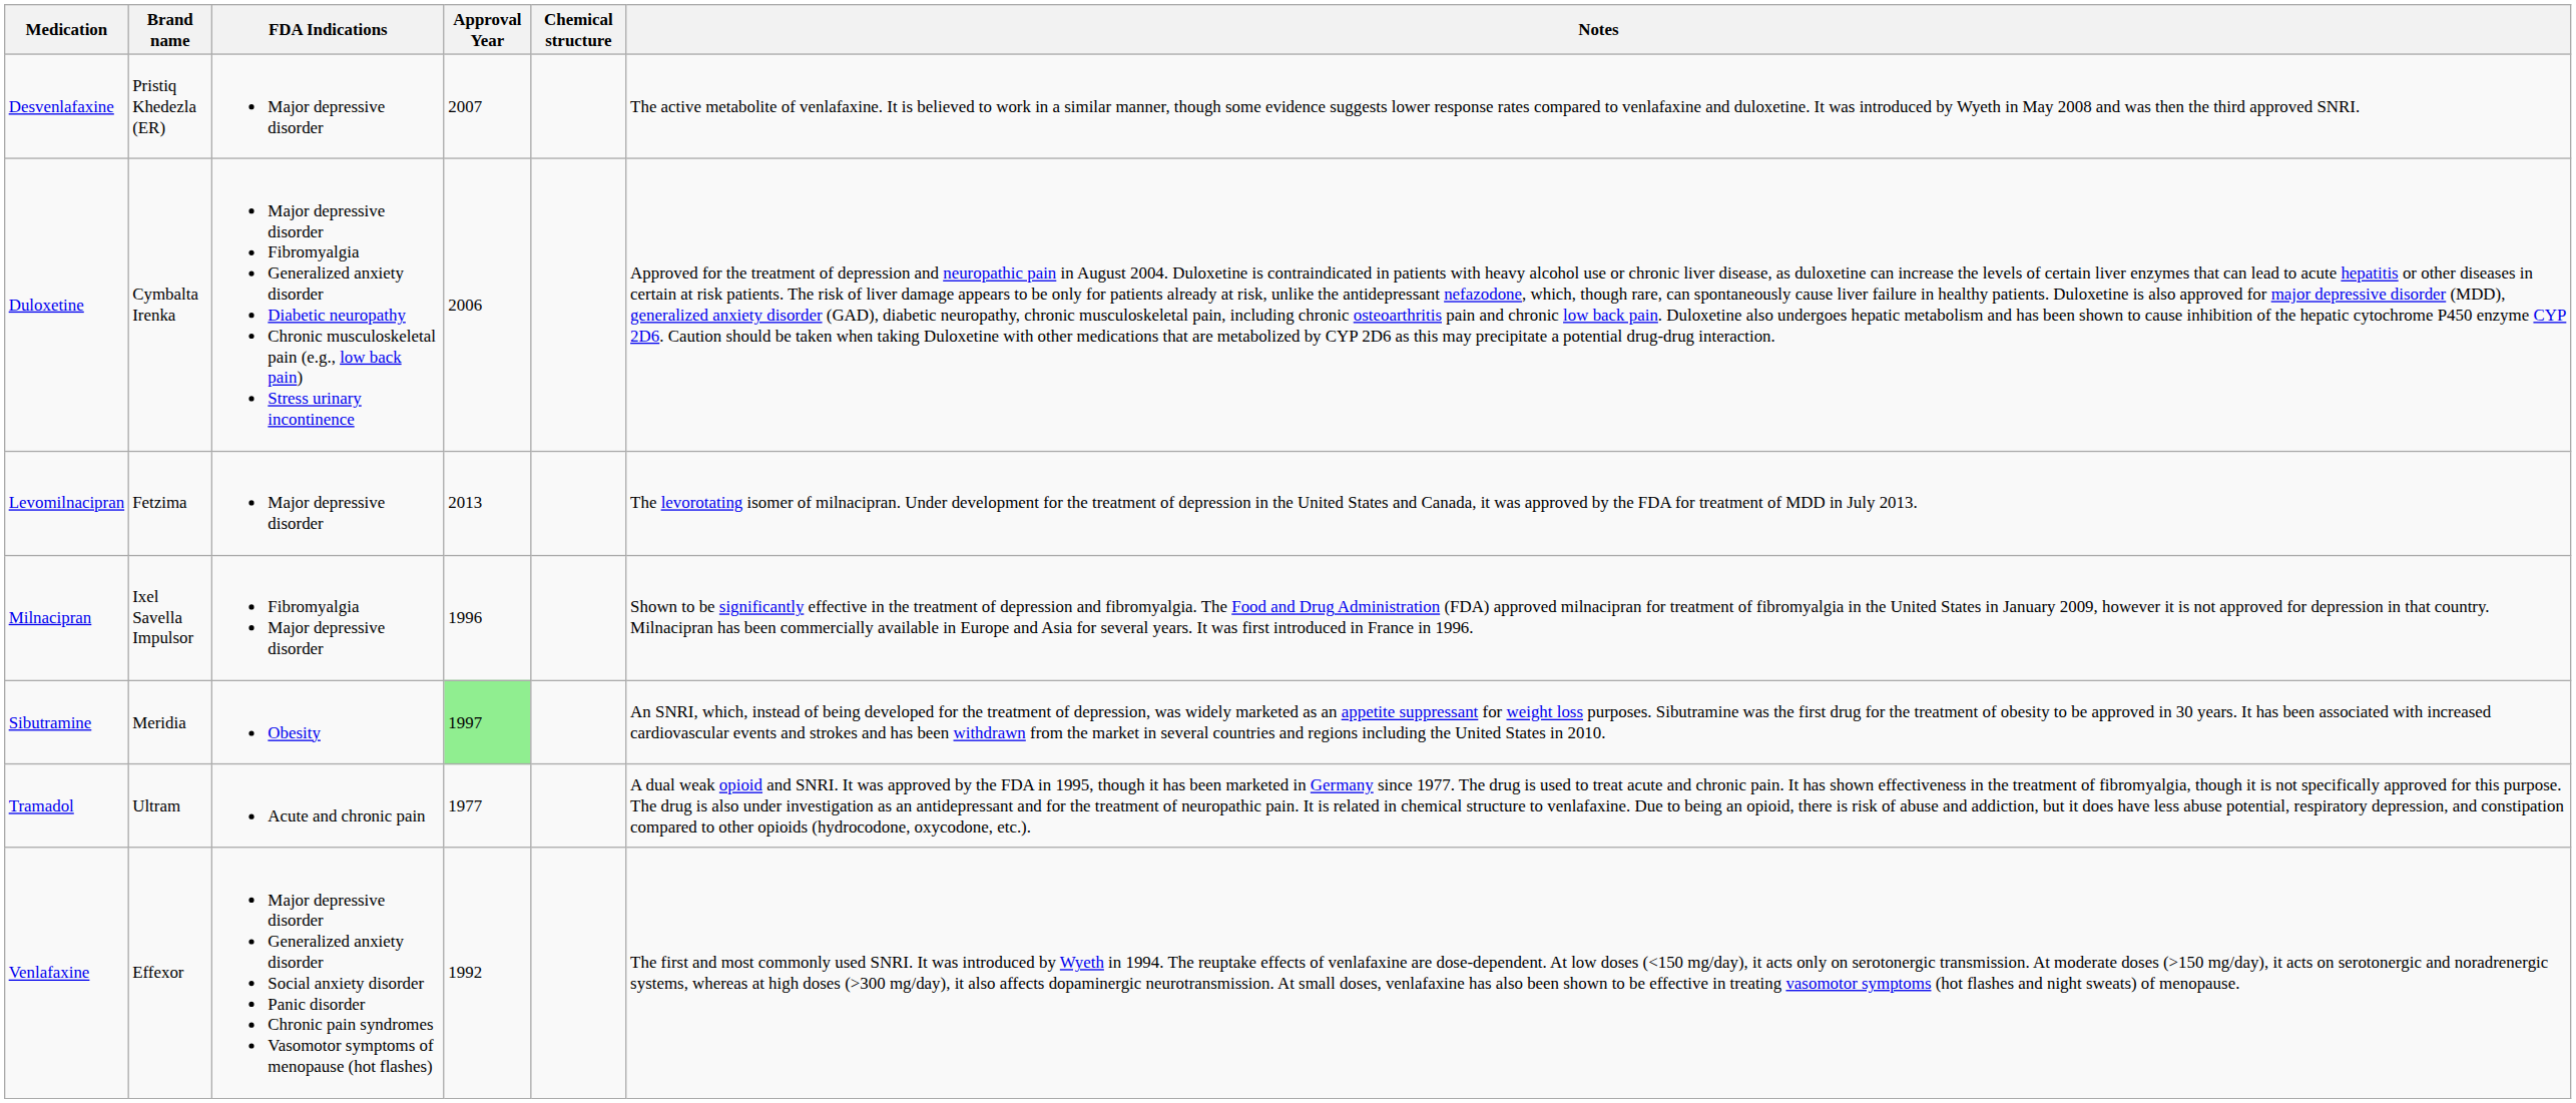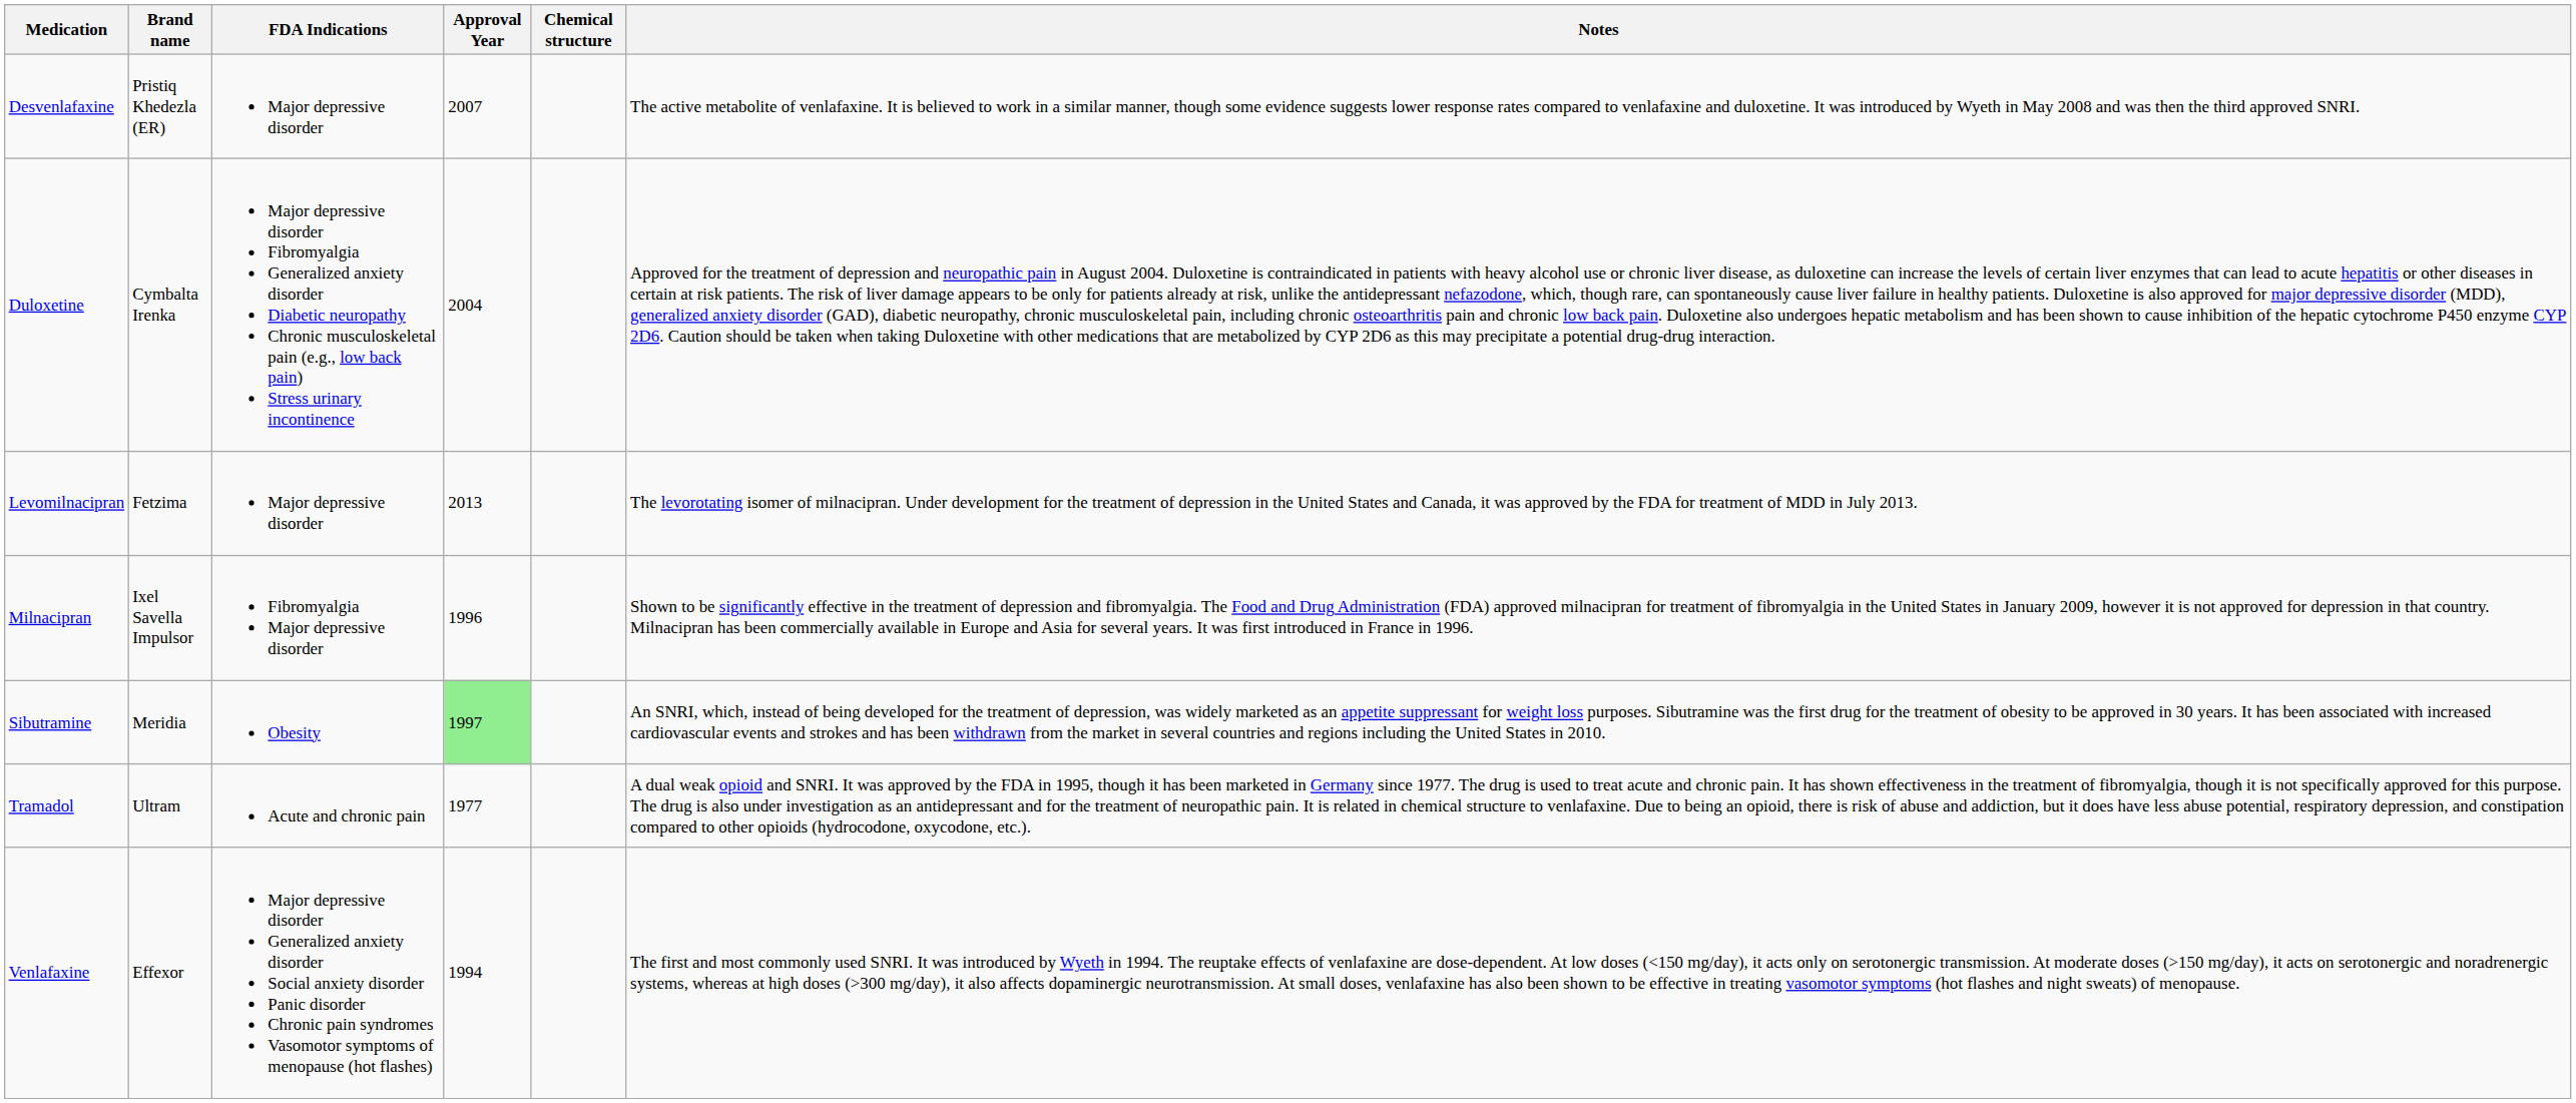 <table class="wikitable sortable" style="font-size:small;">
 <tr>
 <th>Medication</th>
 <th>Brand name</th>
 <th class="unsortable">FDA Indications</th>
 <th>Approval Year</th>
 <th class="unsortable">Chemical structure</th>
 <th>Notes</th>
 </tr>
 <tr>
 <td><a href='#'>Desvenlafaxine</a></td>
 <td>Pristiq<br>Khedezla (ER)</td>
 <td><br><ul><li>Major depressive disorder</li></ul></td>
 <td>2007</td>
 <td></td>
 <td>The active metabolite of venlafaxine. It is believed to work in a similar manner, though some evidence suggests lower response rates compared to venlafaxine and duloxetine. It was introduced by Wyeth in May 2008 and was then the third approved SNRI.</td>
 </tr>
 <tr>
 <td><a href='#'>Duloxetine</a></td>
 <td>Cymbalta<br>Irenka</td>
 <td><br><ul><li>Major depressive disorder</li><li>Fibromyalgia</li><li>Generalized anxiety disorder</li><li><a href='#'>Diabetic neuropathy</a></li><li>Chronic musculoskeletal pain (e.g., <a href='#'>low back pain</a>)</li><li><a href='#'>Stress urinary incontinence</a></li></ul></td>
-<td>2006</td>
+<td>2004</td>
 <td></td>
 <td>Approved for the treatment of depression and <a href='#'>neuropathic pain</a> in August 2004. Duloxetine is contraindicated in patients with heavy alcohol use or chronic liver disease, as duloxetine can increase the levels of certain liver enzymes that can lead to acute <a href='#'>hepatitis</a> or other diseases in certain at risk patients. The risk of liver damage appears to be only for patients already at risk, unlike the antidepressant <a href='#'>nefazodone</a>, which, though rare, can spontaneously cause liver failure in healthy patients. Duloxetine is also approved for <a href='#'>major depressive disorder</a> (MDD), <a href='#'>generalized anxiety disorder</a> (GAD), diabetic neuropathy, chronic musculoskeletal pain, including chronic <a href='#'>osteoarthritis</a> pain and chronic <a href='#'>low back pain</a>. Duloxetine also undergoes hepatic metabolism and has been shown to cause inhibition of the hepatic cytochrome P450 enzyme <a href='#'>CYP 2D6</a>. Caution should be taken when taking Duloxetine with other medications that are metabolized by CYP 2D6 as this may precipitate a potential drug-drug interaction.</td>
 </tr>
 <tr>
 <td><a href='#'>Levomilnacipran</a></td>
 <td>Fetzima</td>
 <td><br><ul><li>Major depressive disorder</li></ul></td>
 <td>2013</td>
 <td></td>
 <td>The <a href='#'>levorotating</a> isomer of milnacipran. Under development for the treatment of depression in the United States and Canada, it was approved by the FDA for treatment of MDD in July 2013.</td>
 </tr>
 <tr>
 <td><a href='#'>Milnacipran</a></td>
 <td>Ixel<br>Savella<br>Impulsor</td>
 <td><br><ul><li>Fibromyalgia</li><li>Major depressive disorder</li></ul></td>
 <td>1996</td>
 <td></td>
 <td>Shown to be <a href='#'>significantly</a> effective in the treatment of depression and fibromyalgia. The <a href='#'>Food and Drug Administration</a> (FDA) approved milnacipran for treatment of fibromyalgia in the United States in January 2009, however it is not approved for depression in that country. Milnacipran has been commercially available in Europe and Asia for several years. It was first introduced in France in 1996.</td>
 </tr>
 <tr>
 <td><a href='#'>Sibutramine</a></td>
 <td>Meridia</td>
 <td><br><ul><li><a href='#'>Obesity</a></li></ul></td>
 <td style="background: lightgreen;">1997</td>
 <td></td>
 <td>An SNRI, which, instead of being developed for the treatment of depression, was widely marketed as an <a href='#'>appetite suppressant</a> for <a href='#'>weight loss</a> purposes. Sibutramine was the first drug for the treatment of obesity to be approved in 30 years. It has been associated with increased cardiovascular events and strokes and has been <a href='#'>withdrawn</a> from the market in several countries and regions including the United States in 2010.</td>
 </tr>
 <tr>
 <td><a href='#'>Tramadol</a></td>
 <td>Ultram</td>
 <td><br><ul><li>Acute and chronic pain</li></ul></td>
 <td>1977</td>
 <td></td>
 <td>A dual weak <a href='#'>opioid</a> and SNRI. It was approved by the FDA in 1995, though it has been marketed in <a href='#'>Germany</a> since 1977. The drug is used to treat acute and chronic pain. It has shown effectiveness in the treatment of fibromyalgia, though it is not specifically approved for this purpose. The drug is also under investigation as an antidepressant and for the treatment of neuropathic pain. It is related in chemical structure to venlafaxine. Due to being an opioid, there is risk of abuse and addiction, but it does have less abuse potential, respiratory depression, and constipation compared to other opioids (hydrocodone, oxycodone, etc.).</td>
 </tr>
 <tr>
 <td><a href='#'>Venlafaxine</a></td>
 <td>Effexor</td>
 <td><br><ul><li>Major depressive disorder</li><li>Generalized anxiety disorder</li><li>Social anxiety disorder</li><li>Panic disorder</li><li>Chronic pain syndromes</li><li>Vasomotor symptoms of menopause (hot flashes)</li></ul></td>
-<td>1992</td>
+<td>1994</td>
 <td></td>
 <td>The first and most commonly used SNRI. It was introduced by <a href='#'>Wyeth</a> in 1994. The reuptake effects of venlafaxine are dose-dependent. At low doses (<150 mg/day), it acts only on serotonergic transmission. At moderate doses (>150 mg/day), it acts on serotonergic and noradrenergic systems, whereas at high doses (>300 mg/day), it also affects dopaminergic neurotransmission. At small doses, venlafaxine has also been shown to be effective in treating <a href='#'>vasomotor symptoms</a> (hot flashes and night sweats) of menopause.</td>
 </tr>
 </table>
